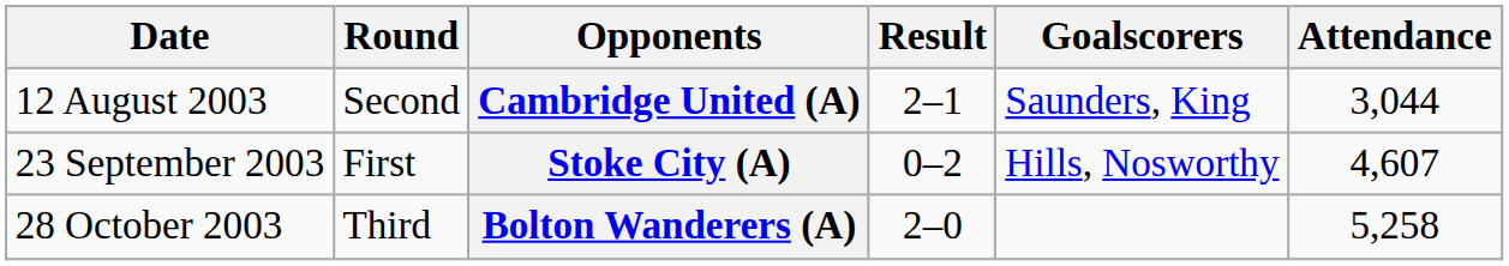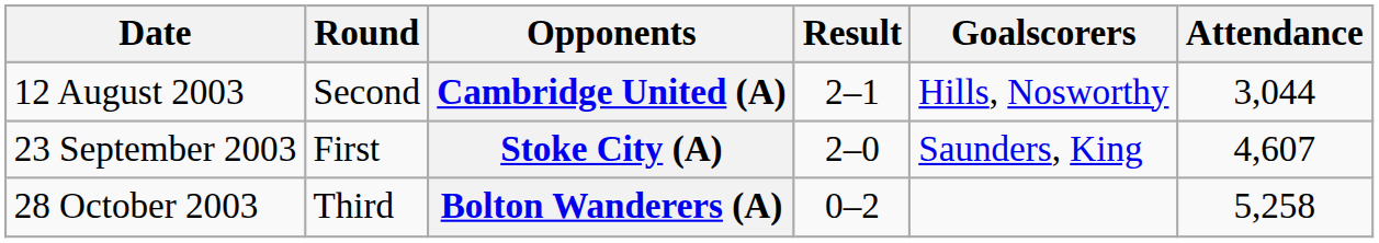 <table class="wikitable plainrowheaders sortable">
 <tr>
 <th scope=col>Date</th>
 <th scope=col>Round</th>
 <th scope=col>Opponents</th>
 <th scope=col>Result</th>
 <th scope=col class=unsortable>Goalscorers</th>
 <th scope=col>Attendance</th>
 </tr>
 <tr>
 <td>12 August 2003</td>
 <td>Second</td>
 <th scope=row><a href='#'>Cambridge United</a> (A)</th>
 <td align=center>2–1</td>
-<td><a href='#'>Saunders</a>, <a href='#'>King</a></td>
+<td><a href='#'>Hills</a>, <a href='#'>Nosworthy</a></td>
 <td align=center>3,044</td>
 </tr>
 <tr>
 <td>23 September 2003</td>
 <td>First</td>
 <th scope=row><a href='#'>Stoke City</a> (A)</th>
-<td align=center>0–2</td>
-<td><a href='#'>Hills</a>, <a href='#'>Nosworthy</a></td>
+<td align=center>2–0</td>
+<td><a href='#'>Saunders</a>, <a href='#'>King</a></td>
 <td align=center>4,607</td>
 </tr>
 <tr>
 <td>28 October 2003</td>
 <td>Third</td>
 <th scope=row><a href='#'>Bolton Wanderers</a> (A)</th>
-<td align=center>2–0</td>
+<td align=center>0–2</td>
 <td></td>
 <td align=center>5,258</td>
 </tr>
 </table>
